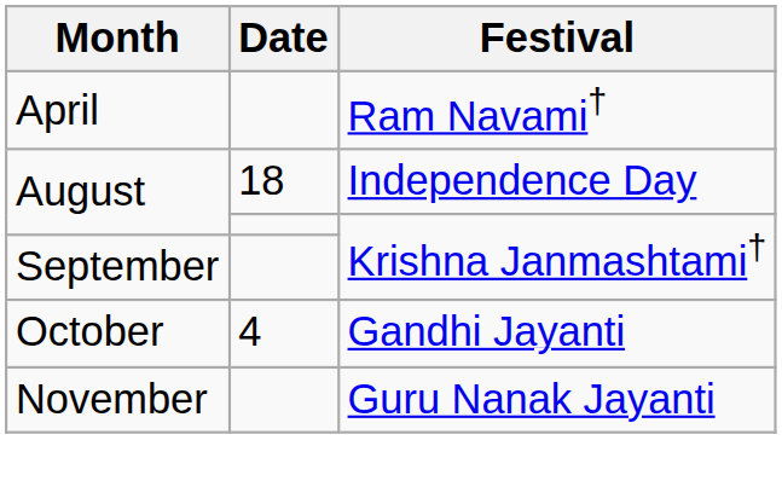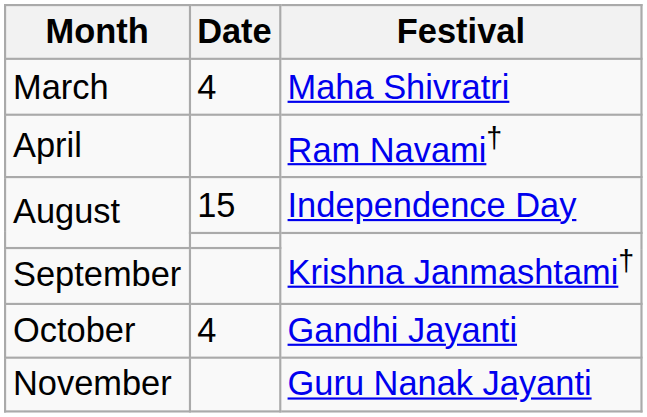 <table class="wikitable">
 <tr>
 <th>Month</th>
 <th>Date</th>
 <th>Festival</th>
+</tr>
+<tr>
+<td>March</td>
+<td>4</td>
+<td><a href='#'>Maha Shivratri</a></td>
 </tr>
 <tr>
 <td>April</td>
 <td></td>
 <td><a href='#'>Ram Navami</a><sup>†</sup></td>
 </tr>
 <tr>
 <td rowspan="2">August</td>
-<td>18</td>
+<td>15</td>
 <td><a href='#'>Independence Day</a></td>
 </tr>
 <tr>
 <td></td>
 <td rowspan="2"><a href='#'>Krishna Janmashtami</a><sup>†</sup></td>
 </tr>
 <tr>
 <td>September</td>
 <td></td>
 </tr>
 <tr>
 <td>October</td>
 <td>4</td>
 <td><a href='#'>Gandhi Jayanti</a></td>
 </tr>
 <tr>
 <td>November</td>
 <td></td>
 <td><a href='#'>Guru Nanak Jayanti</a></td>
 </tr>
 </table>
